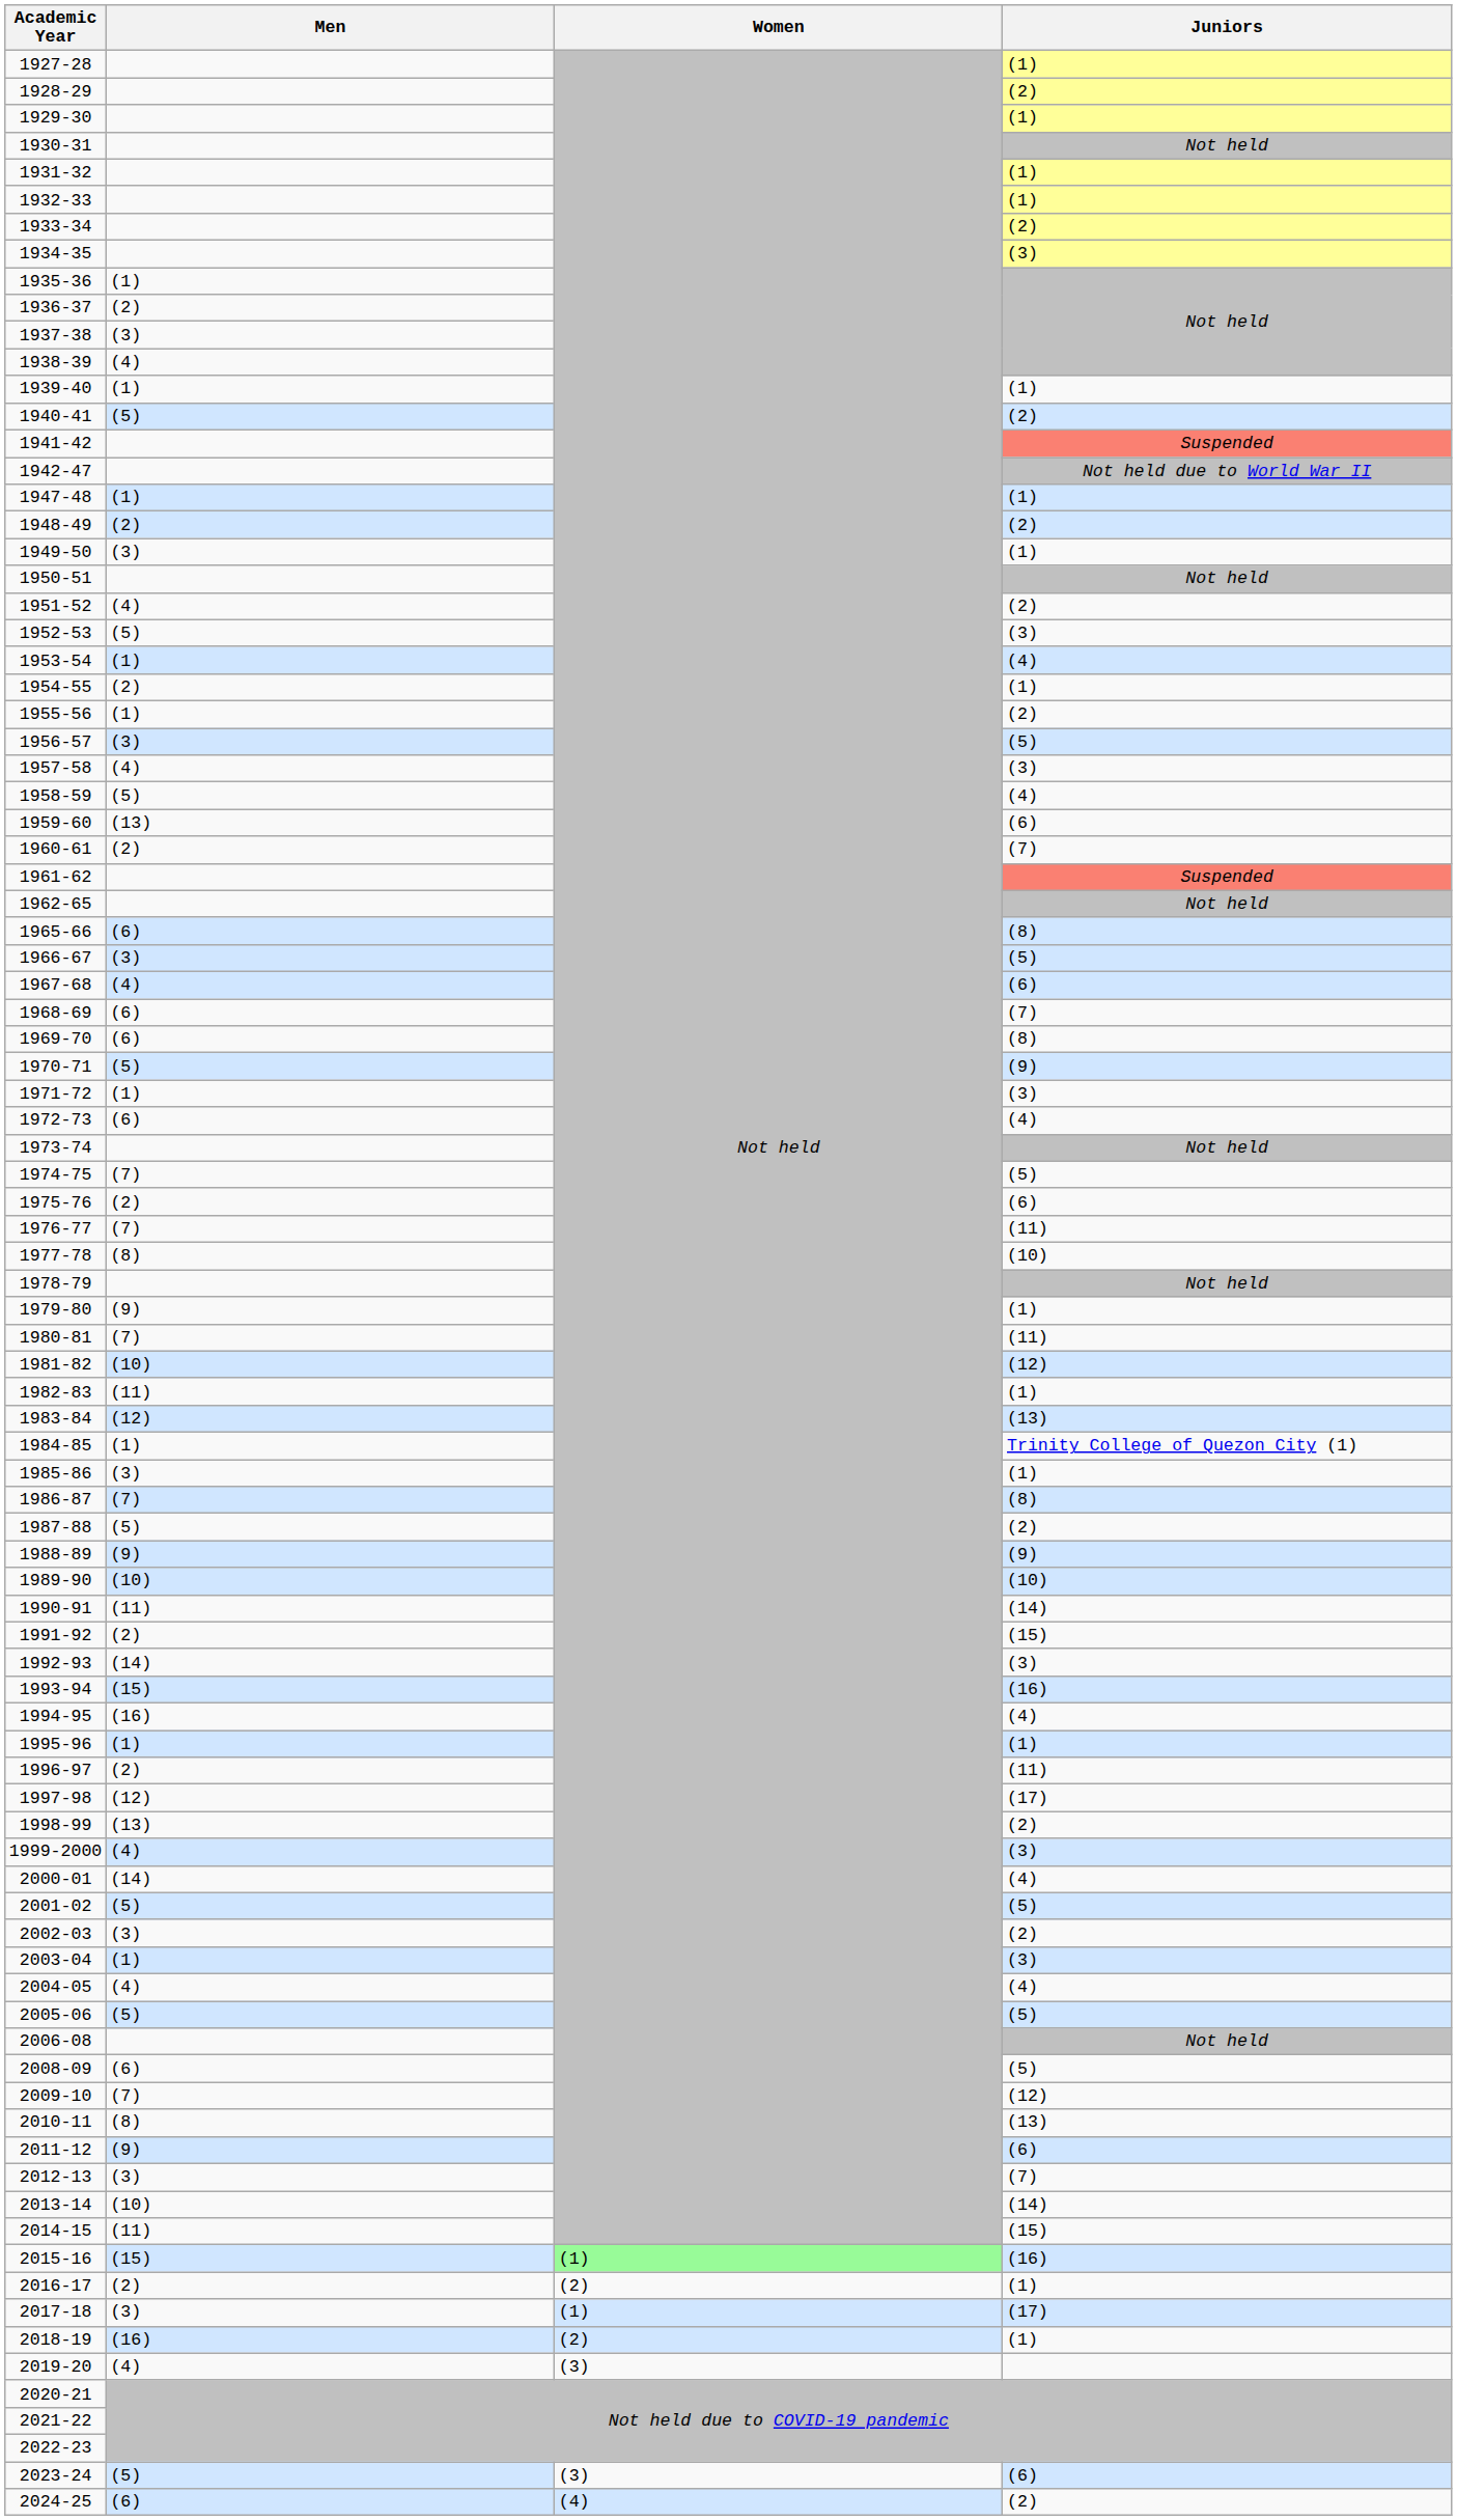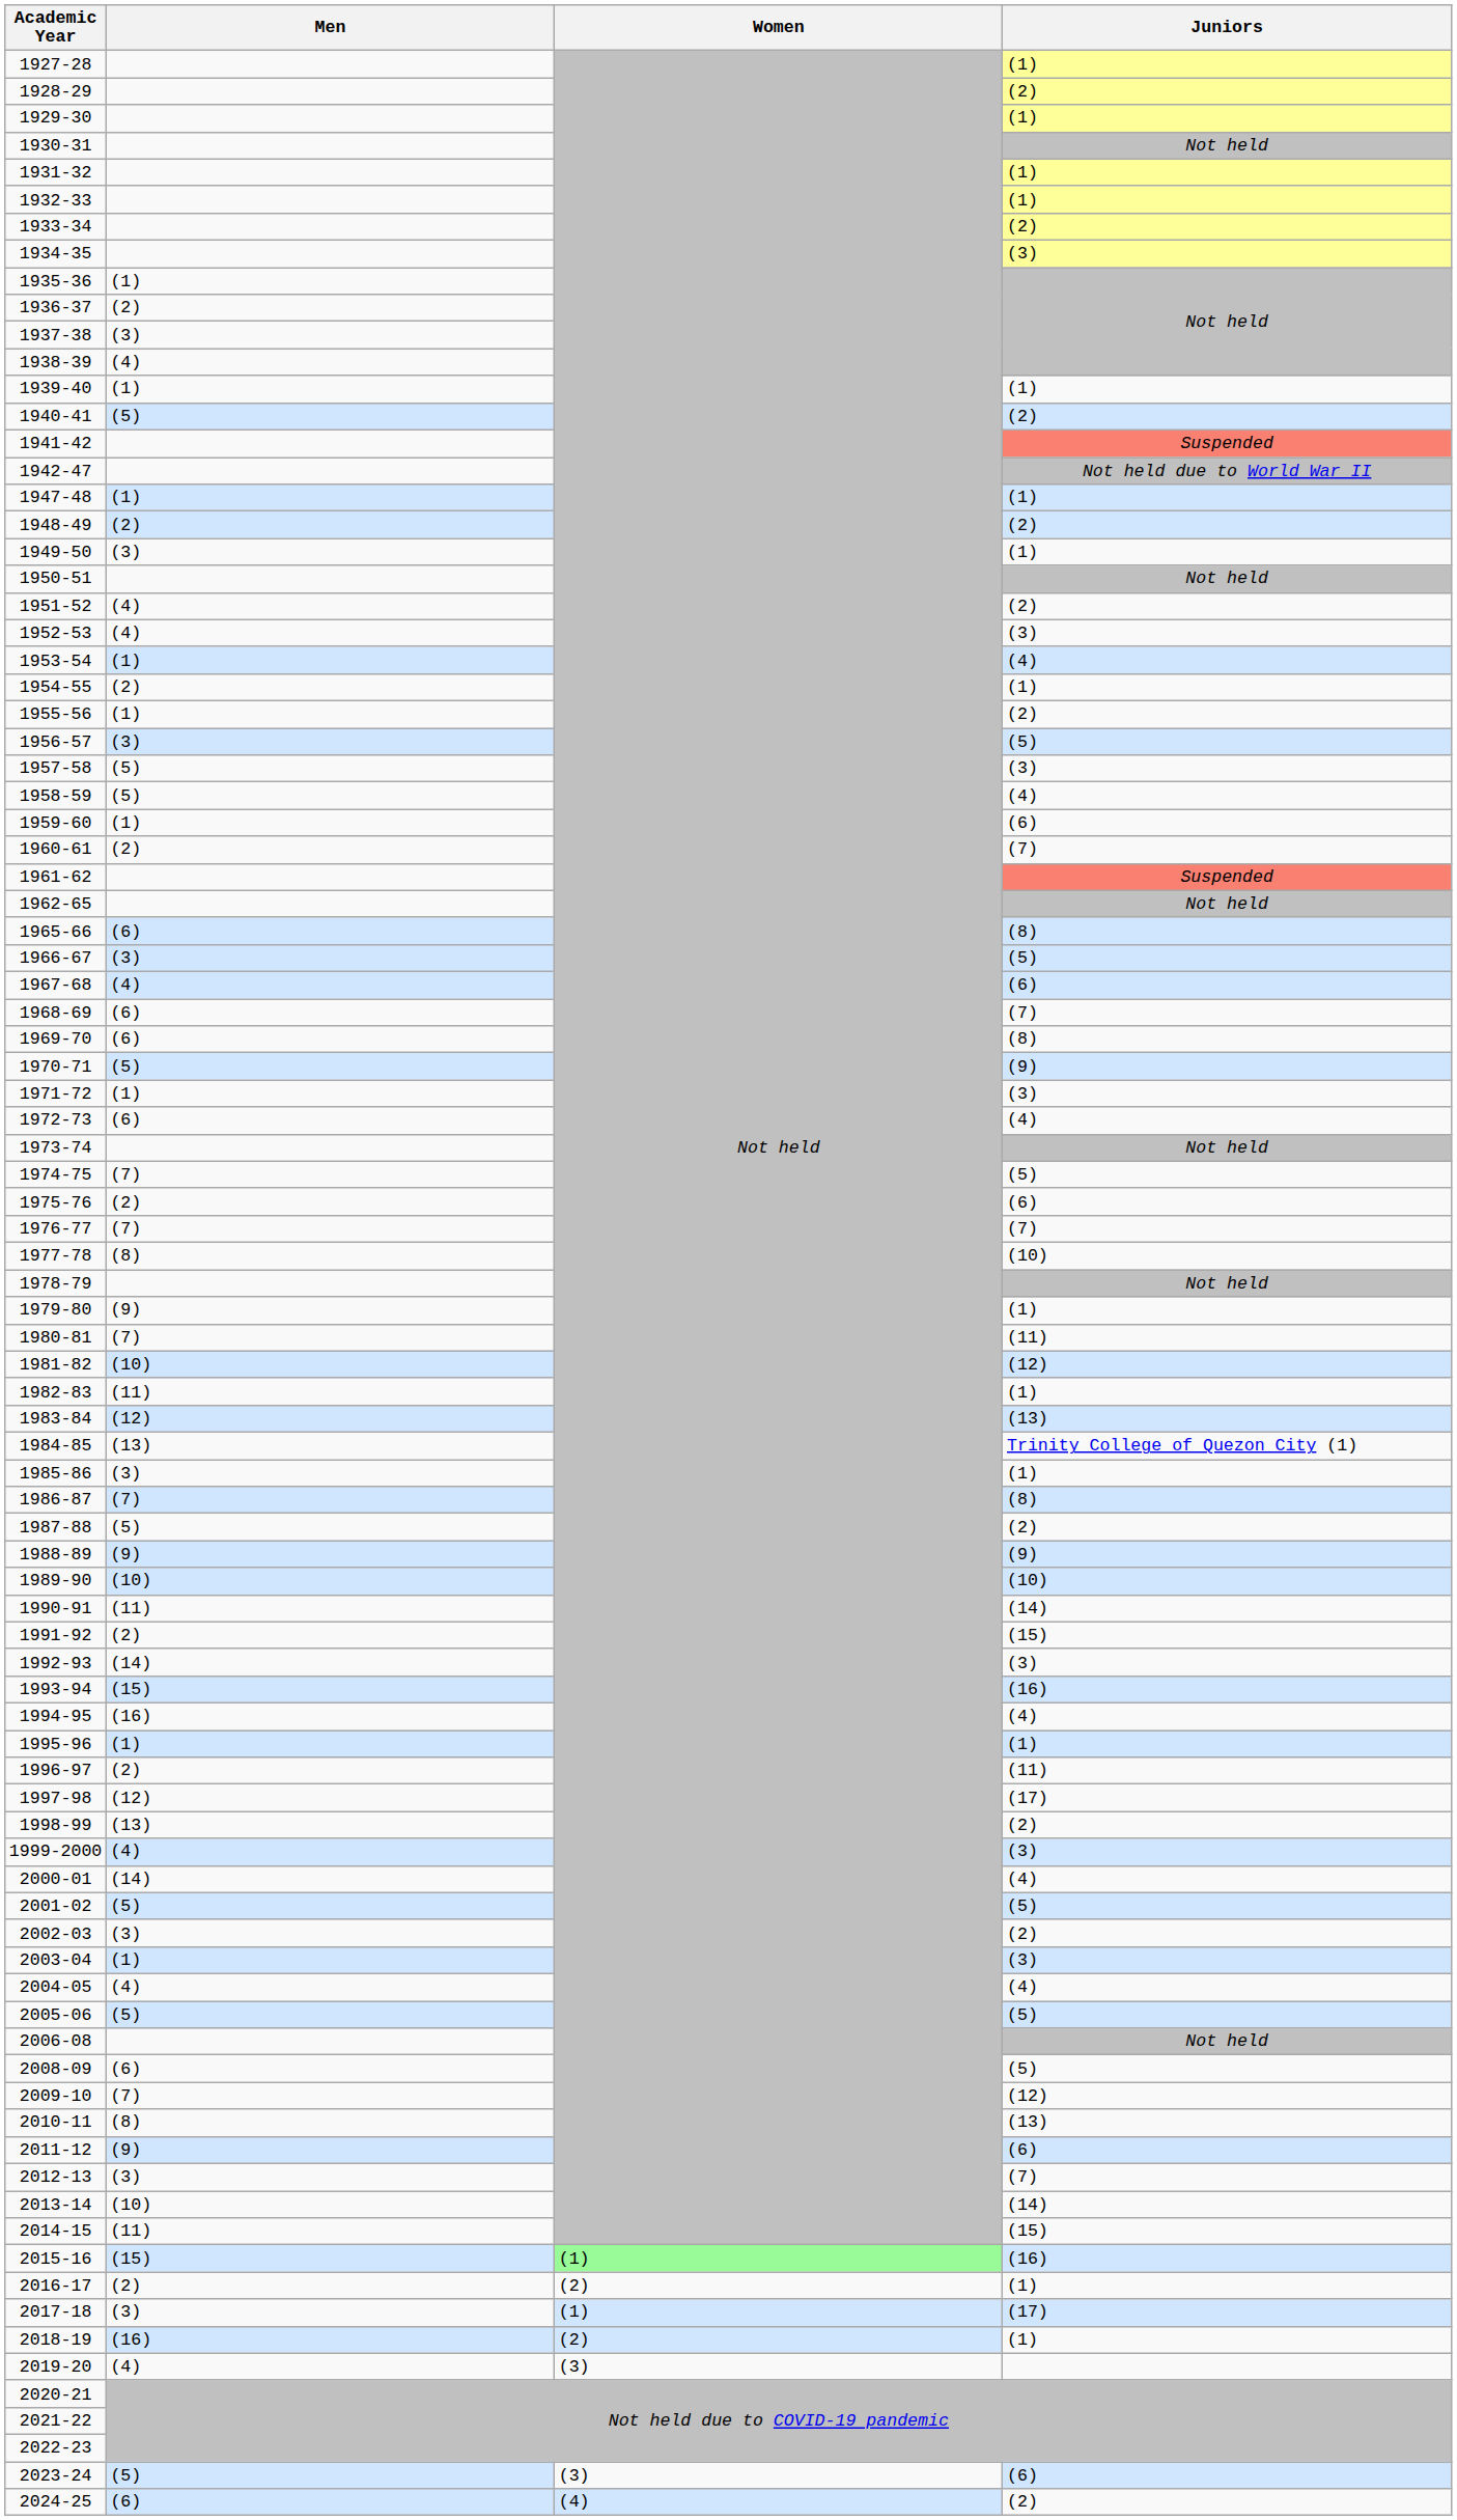 <table class="wikitable" style="font-size:85%;">
 <tr>
 <th width=7%><strong>Academic<br>Year</strong></th>
 <th width="31%">Men</th>
 <th width="31%"><strong>Women</strong></th>
 <th width="31%"><strong>Juniors</strong></th>
 </tr>
 <tr>
 <td align=center>1927-28</td>
 <td></td>
 <td rowspan="81" bgcolor="silver" align="center"><em>Not held</em></td>
 <td bgcolor="#FFFF99"> (1)</td>
 </tr>
 <tr>
 <td align=center>1928-29</td>
 <td></td>
 <td bgcolor="#FFFF99"> (2)</td>
 </tr>
 <tr>
 <td align=center>1929-30</td>
 <td></td>
 <td bgcolor="#FFFF99"> (1)</td>
 </tr>
 <tr>
 <td align=center>1930-31</td>
 <td></td>
 <td bgcolor="silver" align="center"><em>Not held</em></td>
 </tr>
 <tr>
 <td align=center>1931-32</td>
 <td></td>
 <td bgcolor="#FFFF99"> (1)</td>
 </tr>
 <tr>
 <td align=center>1932-33</td>
 <td></td>
 <td bgcolor="#FFFF99"> (1)</td>
 </tr>
 <tr>
 <td align=center>1933-34</td>
 <td></td>
 <td bgcolor="#FFFF99"> (2)</td>
 </tr>
 <tr>
 <td align=center>1934-35</td>
 <td></td>
 <td bgcolor="#FFFF99"> (3)</td>
 </tr>
 <tr>
 <td align=center>1935-36</td>
 <td> (1)</td>
 <td rowspan="4" bgcolor="silver" align="center"><em>Not held</em></td>
 </tr>
 <tr>
 <td align=center>1936-37</td>
 <td> (2)</td>
 </tr>
 <tr>
 <td align=center>1937-38</td>
 <td> (3)</td>
 </tr>
 <tr>
 <td align=center>1938-39</td>
 <td> (4)</td>
 </tr>
 <tr>
 <td align=center>1939-40</td>
 <td> (1)</td>
 <td> (1)</td>
 </tr>
 <tr>
 <td align=center>1940-41</td>
 <td bgcolor="#D0E6FF"> (5)</td>
 <td bgcolor="#D0E6FF"> (2)</td>
 </tr>
 <tr>
 <td align=center>1941-42</td>
 <td></td>
 <td bgcolor="salmon" align="center"><em>Suspended</em></td>
 </tr>
 <tr>
 <td align=center>1942-47</td>
 <td></td>
 <td bgcolor="silver" align="center"><em>Not held due to <a href='#'>World War II</a></em></td>
 </tr>
 <tr>
 <td align=center>1947-48</td>
 <td bgcolor="#D0E6FF"> (1)</td>
 <td bgcolor="#D0E6FF"> (1)</td>
 </tr>
 <tr>
 <td align=center>1948-49</td>
 <td bgcolor="#D0E6FF"> (2)</td>
 <td bgcolor="#D0E6FF"> (2)</td>
 </tr>
 <tr>
 <td align=center>1949-50</td>
 <td> (3)</td>
 <td> (1)</td>
 </tr>
 <tr>
 <td align=center>1950-51</td>
 <td></td>
 <td bgcolor="silver" align="center"><em>Not held</em></td>
 </tr>
 <tr>
 <td align=center>1951-52</td>
 <td> (4)</td>
 <td> (2)</td>
 </tr>
 <tr>
 <td align=center>1952-53</td>
-<td> (5)</td>
+<td> (4)</td>
 <td> (3)</td>
 </tr>
 <tr>
 <td align=center>1953-54</td>
 <td bgcolor="#D0E6FF"> (1)</td>
 <td bgcolor="#D0E6FF"> (4)</td>
 </tr>
 <tr>
 <td align=center>1954-55</td>
 <td> (2)</td>
 <td> (1)</td>
 </tr>
 <tr>
 <td align=center>1955-56</td>
 <td> (1)</td>
 <td> (2)</td>
 </tr>
 <tr>
 <td align=center>1956-57</td>
 <td bgcolor="#D0E6FF"> (3)</td>
 <td bgcolor="#D0E6FF"> (5)</td>
 </tr>
 <tr>
 <td align=center>1957-58</td>
-<td> (4)</td>
+<td> (5)</td>
 <td> (3)</td>
 </tr>
 <tr>
 <td align=center>1958-59</td>
 <td> (5)</td>
 <td> (4)</td>
 </tr>
 <tr>
 <td align=center>1959-60</td>
-<td> (13)</td>
+<td> (1)</td>
 <td> (6)</td>
 </tr>
 <tr>
 <td align=center>1960-61</td>
 <td> (2)</td>
 <td> (7)</td>
 </tr>
 <tr>
 <td align=center>1961-62</td>
 <td></td>
 <td bgcolor="salmon" align="center"><em>Suspended</em></td>
 </tr>
 <tr>
 <td align=center>1962-65</td>
 <td></td>
 <td bgcolor="silver" align="center"><em>Not held</em></td>
 </tr>
 <tr>
 <td align=center>1965-66</td>
 <td bgcolor="#D0E6FF"> (6)</td>
 <td bgcolor="#D0E6FF"> (8)</td>
 </tr>
 <tr>
 <td align=center>1966-67</td>
 <td bgcolor="#D0E6FF"> (3)</td>
 <td bgcolor="#D0E6FF"> (5)</td>
 </tr>
 <tr>
 <td align=center>1967-68</td>
 <td bgcolor="#D0E6FF"> (4)</td>
 <td bgcolor="#D0E6FF"> (6)</td>
 </tr>
 <tr>
 <td align=center>1968-69</td>
 <td> (6)</td>
 <td> (7)</td>
 </tr>
 <tr>
 <td align=center>1969-70</td>
 <td> (6)</td>
 <td> (8)</td>
 </tr>
 <tr>
 <td align=center>1970-71</td>
 <td bgcolor="#D0E6FF"> (5)</td>
 <td bgcolor="#D0E6FF"> (9)</td>
 </tr>
 <tr>
 <td align=center>1971-72</td>
 <td> (1)</td>
 <td> (3)</td>
 </tr>
 <tr>
 <td align=center>1972-73</td>
 <td> (6)</td>
 <td> (4)</td>
 </tr>
 <tr>
 <td align=center>1973-74</td>
 <td></td>
 <td bgcolor="silver" align="center"><em>Not held</em></td>
 </tr>
 <tr>
 <td align=center>1974-75</td>
 <td> (7)</td>
 <td> (5)</td>
 </tr>
 <tr>
 <td align=center>1975-76</td>
 <td> (2)</td>
 <td> (6)</td>
 </tr>
 <tr>
 <td align=center>1976-77</td>
 <td> (7)</td>
-<td> (11)</td>
+<td> (7)</td>
 </tr>
 <tr>
 <td align=center>1977-78</td>
 <td> (8)</td>
 <td> (10)</td>
 </tr>
 <tr>
 <td align=center>1978-79</td>
 <td></td>
 <td bgcolor="silver" align="center"><em>Not held</em></td>
 </tr>
 <tr>
 <td align=center>1979-80</td>
 <td> (9)</td>
 <td> (1)</td>
 </tr>
 <tr>
 <td align=center>1980-81</td>
 <td> (7)</td>
 <td> (11)</td>
 </tr>
 <tr>
 <td align=center>1981-82</td>
 <td bgcolor="#D0E6FF"> (10)</td>
 <td bgcolor="#D0E6FF"> (12)</td>
 </tr>
 <tr>
 <td align=center>1982-83</td>
 <td> (11)</td>
 <td> (1)</td>
 </tr>
 <tr>
 <td align=center>1983-84</td>
 <td bgcolor="#D0E6FF"> (12)</td>
 <td bgcolor="#D0E6FF"> (13)</td>
 </tr>
 <tr>
 <td align=center>1984-85</td>
-<td> (1)</td>
+<td> (13)</td>
 <td> <a href='#'>Trinity College of Quezon City</a> (1)</td>
 </tr>
 <tr>
 <td align=center>1985-86</td>
 <td> (3)</td>
 <td> (1)</td>
 </tr>
 <tr>
 <td align=center>1986-87</td>
 <td bgcolor="#D0E6FF"> (7)</td>
 <td bgcolor="#D0E6FF"> (8)</td>
 </tr>
 <tr>
 <td align=center>1987-88</td>
 <td> (5)</td>
 <td> (2)</td>
 </tr>
 <tr>
 <td align=center>1988-89</td>
 <td bgcolor="#D0E6FF"> (9)</td>
 <td bgcolor="#D0E6FF"> (9)</td>
 </tr>
 <tr>
 <td align=center>1989-90</td>
 <td bgcolor="#D0E6FF"> (10)</td>
 <td bgcolor="#D0E6FF"> (10)</td>
 </tr>
 <tr>
 <td align=center>1990-91</td>
 <td> (11)</td>
 <td> (14)</td>
 </tr>
 <tr>
 <td align=center>1991-92</td>
 <td> (2)</td>
 <td> (15)</td>
 </tr>
 <tr>
 <td align=center>1992-93</td>
 <td> (14)</td>
 <td> (3)</td>
 </tr>
 <tr>
 <td align=center>1993-94</td>
 <td bgcolor="#D0E6FF"> (15)</td>
 <td bgcolor="#D0E6FF"> (16)</td>
 </tr>
 <tr>
 <td align=center>1994-95</td>
 <td> (16)</td>
 <td> (4)</td>
 </tr>
 <tr>
 <td align=center>1995-96</td>
 <td bgcolor="#D0E6FF"> (1)</td>
 <td bgcolor="#D0E6FF"> (1)</td>
 </tr>
 <tr>
 <td align=center>1996-97</td>
 <td> (2)</td>
 <td> (11)</td>
 </tr>
 <tr>
 <td align=center>1997-98</td>
 <td> (12)</td>
 <td> (17)</td>
 </tr>
 <tr>
 <td align=center>1998-99</td>
 <td> (13)</td>
 <td> (2)</td>
 </tr>
 <tr>
 <td align=center>1999-2000</td>
 <td bgcolor="#D0E6FF"> (4)</td>
 <td bgcolor="#D0E6FF"> (3)</td>
 </tr>
 <tr>
 <td align=center>2000-01</td>
 <td> (14)</td>
 <td> (4)</td>
 </tr>
 <tr>
 <td align=center>2001-02</td>
 <td bgcolor="#D0E6FF"> (5)</td>
 <td bgcolor="#D0E6FF"> (5)</td>
 </tr>
 <tr>
 <td align=center>2002-03</td>
 <td> (3)</td>
 <td> (2)</td>
 </tr>
 <tr>
 <td align=center>2003-04</td>
 <td bgcolor="#D0E6FF"> (1)</td>
 <td bgcolor="#D0E6FF"> (3)</td>
 </tr>
 <tr>
 <td align=center>2004-05</td>
 <td> (4)</td>
 <td> (4)</td>
 </tr>
 <tr>
 <td align=center>2005-06</td>
 <td bgcolor="#D0E6FF"> (5)</td>
 <td bgcolor="#D0E6FF"> (5)</td>
 </tr>
 <tr>
 <td align=center>2006-08</td>
 <td></td>
 <td bgcolor="silver" align="center"><em>Not held</em></td>
 </tr>
 <tr>
 <td align=center>2008-09</td>
 <td> (6)</td>
 <td> (5)</td>
 </tr>
 <tr>
 <td align=center>2009-10</td>
 <td> (7)</td>
 <td> (12)</td>
 </tr>
 <tr>
 <td align=center>2010-11</td>
 <td> (8)</td>
 <td> (13)</td>
 </tr>
 <tr>
 <td align=center>2011-12</td>
 <td bgcolor="#D0E6FF"> (9)</td>
 <td bgcolor="#D0E6FF"> (6)</td>
 </tr>
 <tr>
 <td align=center>2012-13</td>
 <td> (3)</td>
 <td> (7)</td>
 </tr>
 <tr>
 <td align=center>2013-14</td>
 <td> (10)</td>
 <td> (14)</td>
 </tr>
 <tr>
 <td align=center>2014-15</td>
 <td> (11)</td>
 <td> (15)</td>
 </tr>
 <tr>
 <td align=center>2015-16</td>
 <td bgcolor="#D0E6FF"> (15)</td>
 <td bgcolor="#98fb98"> (1)</td>
 <td bgcolor="#D0E6FF"> (16)</td>
 </tr>
 <tr>
 <td align=center>2016-17</td>
 <td> (2)</td>
 <td> (2)</td>
 <td> (1)</td>
 </tr>
 <tr>
 <td align=center>2017-18</td>
 <td> (3)</td>
 <td bgcolor="#D0E6FF"> (1)</td>
 <td bgcolor="#D0E6FF"> (17)</td>
 </tr>
 <tr>
 <td align=center>2018-19</td>
 <td bgcolor="#D0E6FF"> (16)</td>
 <td bgcolor="#D0E6FF"> (2)</td>
 <td> (1)</td>
 </tr>
 <tr>
 <td align=center>2019-20</td>
 <td> (4)</td>
 <td> (3)</td>
 <td></td>
 </tr>
 <tr>
 <td align=center>2020-21</td>
 <td rowspan="3" colspan="3" bgcolor="silver" align="center"><em>Not held due to <a href='#'>COVID-19 pandemic</a></em></td>
 </tr>
 <tr>
 <td align=center>2021-22</td>
 </tr>
 <tr>
 <td align=center>2022-23</td>
 </tr>
 <tr>
 <td align=center>2023-24</td>
 <td bgcolor="#D0E6FF"> (5)</td>
 <td> (3)</td>
 <td bgcolor="#D0E6FF"> (6)</td>
 </tr>
 <tr>
 <td align=center>2024-25</td>
 <td bgcolor="#D0E6FF"> (6)</td>
 <td bgcolor="#D0E6FF"> (4)</td>
 <td> (2)</td>
 </tr>
 </table>
